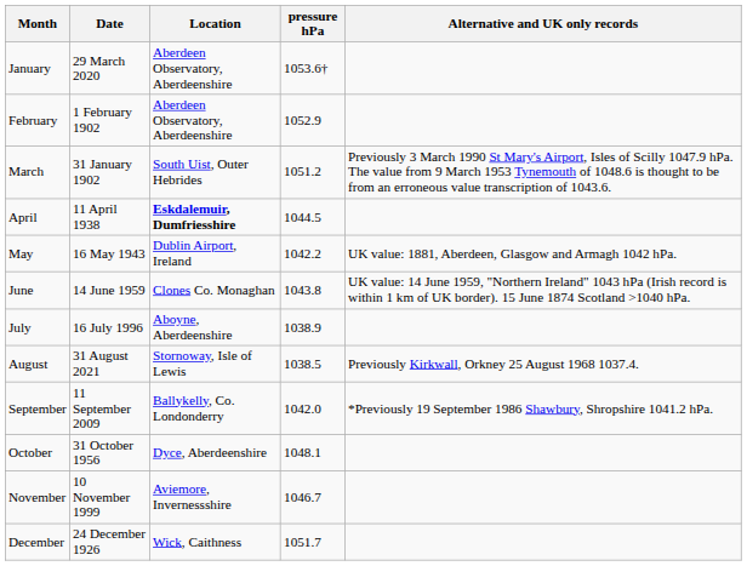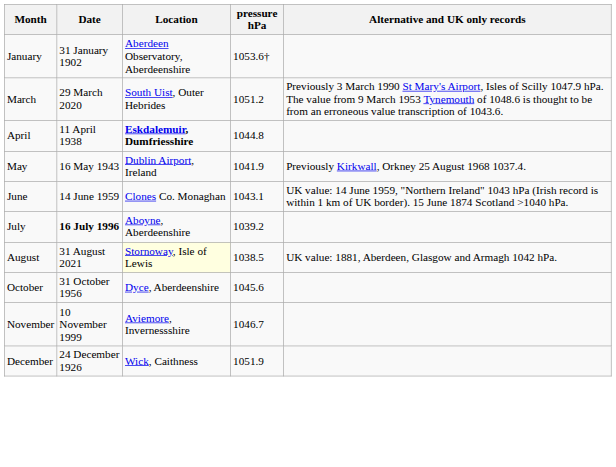 <table class="wikitable sortable">
 <tr>
 <th>Month</th>
 <th>Date</th>
 <th class="unsortable">Location</th>
 <th>pressure hPa</th>
 <th class="unsortable">Alternative and UK only records</th>
 </tr>
 <tr>
 <td>January</td>
-<td>29 March 2020</td>
+<td>31 January 1902</td>
 <td><a href='#'>Aberdeen</a> Observatory, Aberdeenshire</td>
 <td>1053.6†</td>
 <td></td>
 </tr>
 <tr>
-<td>February</td>
-<td>1 February 1902</td>
-<td><a href='#'>Aberdeen</a> Observatory, Aberdeenshire</td>
-<td>1052.9</td>
-<td></td>
-</tr>
-<tr>
 <td>March</td>
-<td>31 January 1902</td>
+<td>29 March 2020</td>
 <td><a href='#'>South Uist</a>, Outer Hebrides</td>
 <td>1051.2 </td>
 <td>Previously 3 March 1990 <a href='#'>St Mary's Airport</a>, Isles of Scilly 1047.9 hPa. The value from 9 March 1953 <a href='#'>Tynemouth</a> of 1048.6 is thought to be from an erroneous value transcription of 1043.6.</td>
 </tr>
 <tr>
 <td>April</td>
 <td>11 April 1938</td>
 <td><strong><a href='#'>Eskdalemuir</a>, Dumfriesshire</strong></td>
-<td>1044.5</td>
+<td>1044.8</td>
 <td></td>
 </tr>
 <tr>
 <td>May</td>
 <td>16 May 1943</td>
 <td><a href='#'>Dublin Airport</a>, Ireland</td>
-<td>1042.2</td>
-<td>UK value: 1881, Aberdeen, Glasgow and Armagh 1042 hPa.</td>
+<td>1041.9</td>
+<td>Previously <a href='#'>Kirkwall</a>, Orkney 25 August 1968 1037.4.</td>
 </tr>
 <tr>
 <td>June</td>
 <td>14 June 1959</td>
 <td><a href='#'>Clones</a> Co. Monaghan</td>
-<td>1043.8</td>
+<td>1043.1</td>
 <td>UK value: 14 June 1959, "Northern Ireland" 1043 hPa (Irish record is within 1 km of UK border). 15 June 1874 Scotland >1040 hPa.</td>
 </tr>
 <tr>
 <td>July</td>
-<td>16 July 1996</td>
+<td><strong>16 July 1996</strong></td>
 <td><a href='#'>Aboyne</a>, Aberdeenshire</td>
-<td>1038.9</td>
+<td>1039.2</td>
 <td></td>
 </tr>
 <tr>
 <td>August</td>
 <td>31 August 2021</td>
-<td><a href='#'>Stornoway</a>, Isle of Lewis</td>
+<td style="background: lightyellow;"><a href='#'>Stornoway</a>, Isle of Lewis</td>
 <td>1038.5</td>
-<td>Previously <a href='#'>Kirkwall</a>, Orkney 25 August 1968 1037.4.</td>
-</tr>
-<tr>
-<td>September</td>
-<td>11 September 2009</td>
-<td><a href='#'>Ballykelly</a>, Co. Londonderry</td>
-<td>1042.0</td>
-<td>*Previously 19 September 1986 <a href='#'>Shawbury</a>, Shropshire 1041.2 hPa.</td>
+<td>UK value: 1881, Aberdeen, Glasgow and Armagh 1042 hPa.</td>
 </tr>
 <tr>
 <td>October</td>
 <td>31 October 1956</td>
 <td><a href='#'>Dyce</a>, Aberdeenshire</td>
-<td>1048.1</td>
+<td>1045.6</td>
 <td></td>
 </tr>
 <tr>
 <td>November</td>
 <td>10 November 1999</td>
 <td><a href='#'>Aviemore</a>, Invernessshire</td>
 <td>1046.7</td>
 <td></td>
 </tr>
 <tr>
 <td>December</td>
 <td>24 December 1926</td>
 <td><a href='#'>Wick</a>, Caithness</td>
-<td>1051.7</td>
+<td>1051.9</td>
 <td></td>
 </tr>
 </table>
